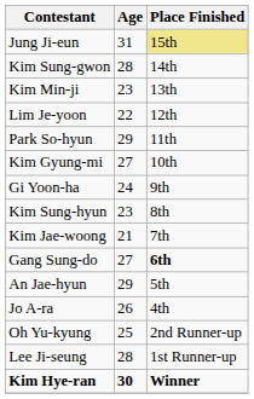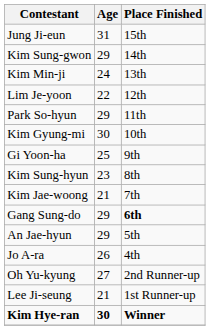 <table class="wikitable sortable">
 <tr>
 <th>Contestant</th>
 <th>Age</th>
 <th>Place Finished</th>
 </tr>
 <tr>
 <td>Jung Ji-eun</td>
 <td>31</td>
-<td style="background: khaki;">15th</td>
+<td>15th</td>
 </tr>
 <tr>
 <td>Kim Sung-gwon</td>
-<td>28</td>
+<td>29</td>
 <td>14th</td>
 </tr>
 <tr>
 <td>Kim Min-ji</td>
-<td>23</td>
+<td>24</td>
 <td>13th</td>
 </tr>
 <tr>
 <td>Lim Je-yoon</td>
 <td>22</td>
 <td>12th</td>
 </tr>
 <tr>
 <td>Park So-hyun</td>
 <td>29</td>
 <td>11th</td>
 </tr>
 <tr>
 <td>Kim Gyung-mi</td>
-<td>27</td>
+<td>30</td>
 <td>10th</td>
 </tr>
 <tr>
 <td>Gi Yoon-ha</td>
-<td>24</td>
+<td>25</td>
 <td>9th</td>
 </tr>
 <tr>
 <td>Kim Sung-hyun</td>
 <td>23</td>
 <td>8th</td>
 </tr>
 <tr>
 <td>Kim Jae-woong</td>
 <td>21</td>
 <td>7th</td>
 </tr>
 <tr>
 <td>Gang Sung-do</td>
-<td>27</td>
+<td>29</td>
 <td><strong>6th</strong></td>
 </tr>
 <tr>
 <td>An Jae-hyun</td>
 <td>29</td>
 <td>5th</td>
 </tr>
 <tr>
 <td>Jo A-ra</td>
 <td>26</td>
 <td>4th</td>
 </tr>
 <tr>
 <td>Oh Yu-kyung</td>
-<td>25</td>
+<td>27</td>
 <td>2nd Runner-up</td>
 </tr>
 <tr>
 <td>Lee Ji-seung</td>
-<td>28</td>
+<td>21</td>
 <td>1st Runner-up</td>
 </tr>
 <tr>
 <td><strong>Kim Hye-ran</strong></td>
 <td><strong>30</strong></td>
 <td><strong>Winner</strong></td>
 </tr>
 <tr>
 </tr>
 </table>
